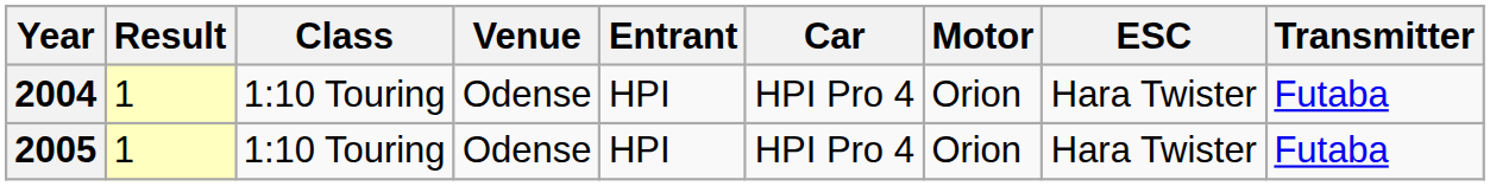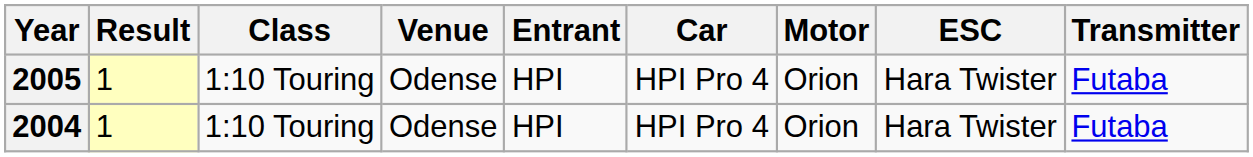 <table class="wikitable" style="font-size: 90%">
 <tr>
 <th>Year</th>
 <th>Result</th>
 <th>Class</th>
 <th>Venue</th>
 <th>Entrant</th>
 <th>Car</th>
 <th>Motor</th>
 <th>ESC</th>
 <th>Transmitter</th>
 </tr>
 <tr>
+<th>2005</th>
+<td style="background:#FFFFBF;">1</td>
+<td>1:10 Touring</td>
+<td>Odense</td>
+<td>HPI</td>
+<td>HPI Pro 4</td>
+<td>Orion</td>
+<td>Hara Twister</td>
+<td><a href='#'>Futaba</a></td>
+</tr>
+<tr>
 <th>2004</th>
 <td style="background:#FFFFBF;">1</td>
 <td>1:10 Touring</td>
 <td>Odense</td>
 <td>HPI</td>
 <td>HPI Pro 4</td>
 <td>Orion</td>
 <td>Hara Twister</td>
 <td><a href='#'>Futaba</a></td>
 </tr>
-<tr>
-<th>2005</th>
-<td style="background:#FFFFBF;">1</td>
-<td>1:10 Touring</td>
-<td>Odense</td>
-<td>HPI</td>
-<td>HPI Pro 4</td>
-<td>Orion</td>
-<td>Hara Twister</td>
-<td><a href='#'>Futaba</a></td>
-</tr>
 </table>
